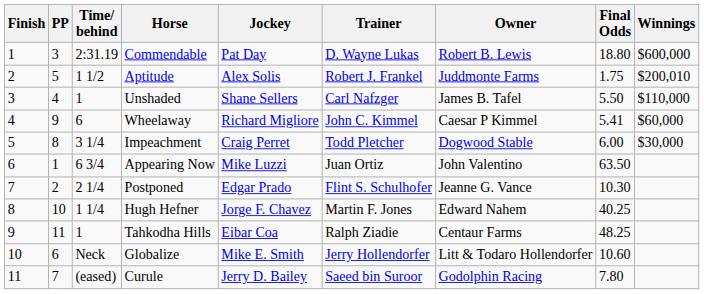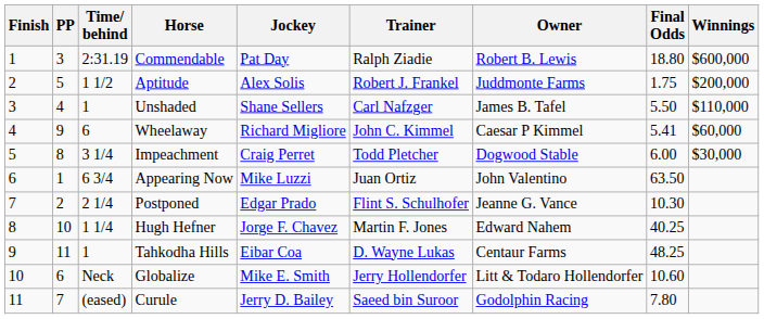 <table class="wikitable sortable">
 <tr>
 <th>Finish</th>
 <th>PP</th>
 <th>Time/<br>behind</th>
 <th>Horse</th>
 <th>Jockey</th>
 <th>Trainer</th>
 <th>Owner</th>
 <th>Final<br>Odds</th>
 <th align="right">Winnings</th>
 </tr>
 <tr>
 <td>1</td>
 <td>3</td>
 <td>2:31.19</td>
 <td><a href='#'>Commendable</a></td>
 <td><a href='#'>Pat Day</a></td>
-<td><a href='#'>D. Wayne Lukas</a></td>
+<td>Ralph Ziadie</td>
 <td><a href='#'>Robert B. Lewis</a></td>
 <td>18.80</td>
 <td>$600,000</td>
 </tr>
 <tr>
 <td>2</td>
 <td>5</td>
 <td>1 1/2</td>
 <td><a href='#'>Aptitude</a></td>
 <td><a href='#'>Alex Solis</a></td>
 <td><a href='#'>Robert J. Frankel</a></td>
 <td><a href='#'>Juddmonte Farms</a></td>
 <td>1.75</td>
-<td>$200,010</td>
+<td>$200,000</td>
 </tr>
 <tr>
 <td>3</td>
 <td>4</td>
 <td>1</td>
 <td>Unshaded</td>
 <td><a href='#'>Shane Sellers</a></td>
 <td><a href='#'>Carl Nafzger</a></td>
 <td>James B. Tafel</td>
 <td>5.50</td>
 <td>$110,000</td>
 </tr>
 <tr>
 <td>4</td>
 <td>9</td>
 <td>6</td>
 <td>Wheelaway</td>
 <td><a href='#'>Richard Migliore</a></td>
 <td><a href='#'>John C. Kimmel</a></td>
 <td>Caesar P Kimmel</td>
 <td>5.41</td>
 <td>$60,000</td>
 </tr>
 <tr>
 <td>5</td>
 <td>8</td>
 <td>3 1/4</td>
 <td>Impeachment</td>
 <td><a href='#'>Craig Perret</a></td>
 <td><a href='#'>Todd Pletcher</a></td>
 <td><a href='#'>Dogwood Stable</a></td>
 <td>6.00</td>
 <td>$30,000</td>
 </tr>
 <tr>
 <td>6</td>
 <td>1</td>
 <td>6 3/4</td>
 <td>Appearing Now</td>
 <td><a href='#'>Mike Luzzi</a></td>
 <td>Juan Ortiz</td>
 <td>John Valentino</td>
 <td>63.50</td>
 <td></td>
 </tr>
 <tr>
 <td>7</td>
 <td>2</td>
 <td>2 1/4</td>
 <td>Postponed</td>
 <td><a href='#'>Edgar Prado</a></td>
 <td><a href='#'>Flint S. Schulhofer</a></td>
 <td>Jeanne G. Vance</td>
 <td>10.30</td>
 <td></td>
 </tr>
 <tr>
 <td>8</td>
 <td>10</td>
 <td>1 1/4</td>
 <td>Hugh Hefner</td>
 <td><a href='#'>Jorge F. Chavez</a></td>
 <td>Martin F. Jones</td>
 <td>Edward Nahem</td>
 <td>40.25</td>
 <td></td>
 </tr>
 <tr>
 <td>9</td>
 <td>11</td>
 <td>1</td>
 <td>Tahkodha Hills</td>
 <td><a href='#'>Eibar Coa</a></td>
-<td>Ralph Ziadie</td>
+<td><a href='#'>D. Wayne Lukas</a></td>
 <td>Centaur Farms</td>
 <td>48.25</td>
 <td></td>
 </tr>
 <tr>
 <td>10</td>
 <td>6</td>
 <td>Neck</td>
 <td>Globalize</td>
 <td><a href='#'>Mike E. Smith</a></td>
 <td><a href='#'>Jerry Hollendorfer</a></td>
 <td>Litt & Todaro Hollendorfer</td>
 <td>10.60</td>
 <td></td>
 </tr>
 <tr>
 <td>11</td>
 <td>7</td>
 <td>(eased)</td>
 <td>Curule</td>
 <td><a href='#'>Jerry D. Bailey</a></td>
 <td><a href='#'>Saeed bin Suroor</a></td>
 <td><a href='#'>Godolphin Racing</a></td>
 <td>7.80</td>
 <td></td>
 </tr>
 </table>
